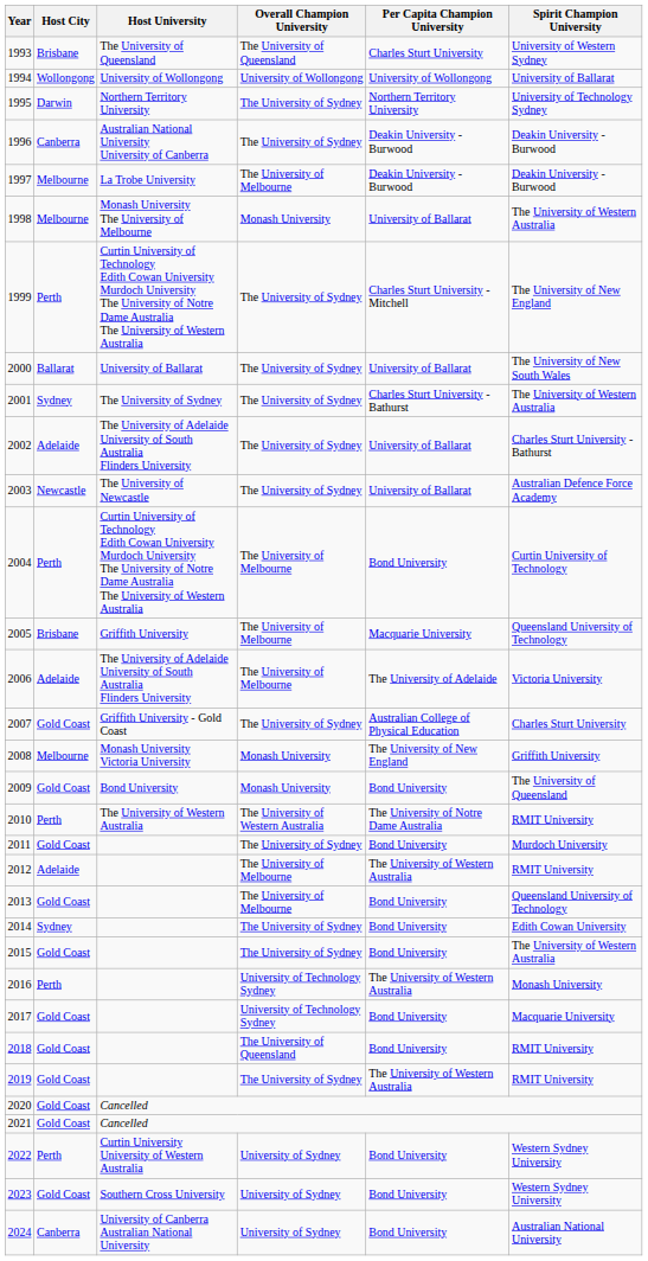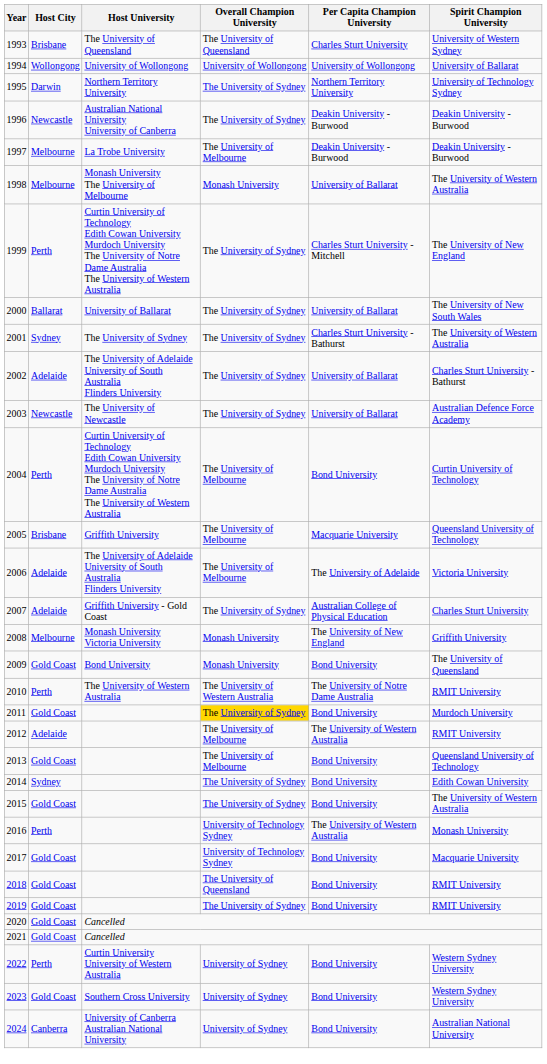 <table class="wikitable">
 <tr>
 <th>Year</th>
 <th>Host City</th>
 <th>Host University</th>
 <th>Overall Champion University</th>
 <th>Per Capita Champion University</th>
 <th>Spirit Champion University</th>
 </tr>
 <tr>
 <td>1993</td>
 <td><a href='#'>Brisbane</a></td>
 <td>The <a href='#'>University of Queensland</a></td>
 <td>The <a href='#'>University of Queensland</a></td>
 <td><a href='#'>Charles Sturt University</a></td>
 <td><a href='#'>University of Western Sydney</a></td>
 </tr>
 <tr>
 <td>1994</td>
 <td><a href='#'>Wollongong</a></td>
 <td><a href='#'>University of Wollongong</a></td>
 <td><a href='#'>University of Wollongong</a></td>
 <td><a href='#'>University of Wollongong</a></td>
 <td><a href='#'>University of Ballarat</a></td>
 </tr>
 <tr>
 <td>1995</td>
 <td><a href='#'>Darwin</a></td>
 <td><a href='#'>Northern Territory University</a></td>
 <td><a href='#'>The University of Sydney</a></td>
 <td><a href='#'>Northern Territory University</a></td>
 <td><a href='#'>University of Technology Sydney</a></td>
 </tr>
 <tr>
 <td>1996</td>
-<td><a href='#'>Canberra</a></td>
+<td><a href='#'>Newcastle</a></td>
 <td><a href='#'>Australian National University</a> <br><a href='#'>University of Canberra</a></td>
 <td>The <a href='#'>University of Sydney</a></td>
 <td><a href='#'>Deakin University</a> - Burwood</td>
 <td><a href='#'>Deakin University</a> - Burwood</td>
 </tr>
 <tr>
 <td>1997</td>
 <td><a href='#'>Melbourne</a></td>
 <td><a href='#'>La Trobe University</a></td>
 <td>The <a href='#'>University of Melbourne</a></td>
 <td><a href='#'>Deakin University</a> - Burwood</td>
 <td><a href='#'>Deakin University</a> - Burwood</td>
 </tr>
 <tr>
 <td>1998</td>
 <td><a href='#'>Melbourne</a></td>
 <td><a href='#'>Monash University</a><br>The <a href='#'>University of Melbourne</a></td>
 <td><a href='#'>Monash University</a></td>
 <td><a href='#'>University of Ballarat</a></td>
 <td>The <a href='#'>University of Western Australia</a></td>
 </tr>
 <tr>
 <td>1999</td>
 <td><a href='#'>Perth</a></td>
 <td><a href='#'>Curtin University of Technology</a><br><a href='#'>Edith Cowan University</a><br><a href='#'>Murdoch University</a><br>The <a href='#'>University of Notre Dame Australia</a><br>The <a href='#'>University of Western Australia</a></td>
 <td>The <a href='#'>University of Sydney</a></td>
 <td><a href='#'>Charles Sturt University</a> - Mitchell</td>
 <td>The <a href='#'>University of New England</a></td>
 </tr>
 <tr>
 <td>2000</td>
 <td><a href='#'>Ballarat</a></td>
 <td><a href='#'>University of Ballarat</a></td>
 <td>The <a href='#'>University of Sydney</a></td>
 <td><a href='#'>University of Ballarat</a></td>
 <td>The <a href='#'>University of New South Wales</a></td>
 </tr>
 <tr>
 <td>2001</td>
 <td><a href='#'>Sydney</a></td>
 <td>The <a href='#'>University of Sydney</a></td>
 <td>The <a href='#'>University of Sydney</a></td>
 <td><a href='#'>Charles Sturt University</a> - Bathurst</td>
 <td>The <a href='#'>University of Western Australia</a></td>
 </tr>
 <tr>
 <td>2002</td>
 <td><a href='#'>Adelaide</a></td>
 <td>The <a href='#'>University of Adelaide</a><br><a href='#'>University of South Australia</a><br><a href='#'>Flinders University</a></td>
 <td>The <a href='#'>University of Sydney</a></td>
 <td><a href='#'>University of Ballarat</a></td>
 <td><a href='#'>Charles Sturt University</a> - Bathurst</td>
 </tr>
 <tr>
 <td>2003</td>
 <td><a href='#'>Newcastle</a></td>
 <td>The <a href='#'>University of Newcastle</a></td>
 <td>The <a href='#'>University of Sydney</a></td>
 <td><a href='#'>University of Ballarat</a></td>
 <td><a href='#'>Australian Defence Force Academy</a></td>
 </tr>
 <tr>
 <td>2004</td>
 <td><a href='#'>Perth</a></td>
 <td><a href='#'>Curtin University of Technology</a><br><a href='#'>Edith Cowan University</a><br><a href='#'>Murdoch University</a><br>The <a href='#'>University of Notre Dame Australia</a><br>The <a href='#'>University of Western Australia</a></td>
 <td>The <a href='#'>University of Melbourne</a></td>
 <td><a href='#'>Bond University</a></td>
 <td><a href='#'>Curtin University of Technology</a></td>
 </tr>
 <tr>
 <td>2005</td>
 <td><a href='#'>Brisbane</a></td>
 <td><a href='#'>Griffith University</a></td>
 <td>The <a href='#'>University of Melbourne</a></td>
 <td><a href='#'>Macquarie University</a></td>
 <td><a href='#'>Queensland University of Technology</a></td>
 </tr>
 <tr>
 <td>2006</td>
 <td><a href='#'>Adelaide</a></td>
 <td>The <a href='#'>University of Adelaide</a><br><a href='#'>University of South Australia</a><br><a href='#'>Flinders University</a></td>
 <td>The <a href='#'>University of Melbourne</a></td>
 <td>The <a href='#'>University of Adelaide</a></td>
 <td><a href='#'>Victoria University</a></td>
 </tr>
 <tr>
 <td>2007</td>
-<td><a href='#'>Gold Coast</a></td>
+<td><a href='#'>Adelaide</a></td>
 <td><a href='#'>Griffith University</a> - Gold Coast</td>
 <td>The <a href='#'>University of Sydney</a></td>
 <td><a href='#'>Australian College of Physical Education</a></td>
 <td><a href='#'>Charles Sturt University</a></td>
 </tr>
 <tr>
 <td>2008</td>
 <td><a href='#'>Melbourne</a></td>
 <td><a href='#'>Monash University</a><br><a href='#'>Victoria University</a></td>
 <td><a href='#'>Monash University</a></td>
 <td>The <a href='#'>University of New England</a></td>
 <td><a href='#'>Griffith University</a></td>
 </tr>
 <tr>
 <td>2009</td>
 <td><a href='#'>Gold Coast</a></td>
 <td><a href='#'>Bond University</a></td>
 <td><a href='#'>Monash University</a></td>
 <td><a href='#'>Bond University</a></td>
 <td>The <a href='#'>University of Queensland</a></td>
 </tr>
 <tr>
 <td>2010</td>
 <td><a href='#'>Perth</a></td>
 <td>The <a href='#'>University of Western Australia</a></td>
 <td>The <a href='#'>University of Western Australia</a></td>
 <td>The <a href='#'>University of Notre Dame Australia</a></td>
 <td><a href='#'>RMIT University</a></td>
 </tr>
 <tr>
 <td>2011</td>
 <td><a href='#'>Gold Coast</a></td>
 <td></td>
-<td>The <a href='#'>University of Sydney</a></td>
+<td style="background: gold;">The <a href='#'>University of Sydney</a></td>
 <td><a href='#'>Bond University</a></td>
 <td><a href='#'>Murdoch University</a></td>
 </tr>
 <tr>
 <td>2012</td>
 <td><a href='#'>Adelaide</a></td>
 <td></td>
 <td>The <a href='#'>University of Melbourne</a></td>
 <td>The <a href='#'>University of Western Australia</a></td>
 <td><a href='#'>RMIT University</a></td>
 </tr>
 <tr>
 <td>2013</td>
 <td><a href='#'>Gold Coast</a></td>
 <td></td>
 <td>The <a href='#'>University of Melbourne</a></td>
 <td><a href='#'>Bond University</a></td>
 <td><a href='#'>Queensland University of Technology</a></td>
 </tr>
 <tr>
 <td>2014</td>
 <td><a href='#'>Sydney</a></td>
 <td></td>
 <td><a href='#'>The University of Sydney</a></td>
 <td><a href='#'>Bond University</a></td>
 <td><a href='#'>Edith Cowan University</a></td>
 </tr>
 <tr>
 <td>2015</td>
 <td><a href='#'>Gold Coast</a></td>
 <td></td>
 <td><a href='#'>The University of Sydney</a></td>
 <td><a href='#'>Bond University</a></td>
 <td>The <a href='#'>University of Western Australia</a></td>
 </tr>
 <tr>
 <td>2016</td>
 <td><a href='#'>Perth</a></td>
 <td></td>
 <td><a href='#'>University of Technology Sydney</a></td>
 <td>The <a href='#'>University of Western Australia</a></td>
 <td><a href='#'>Monash University</a></td>
 </tr>
 <tr>
 <td>2017</td>
 <td><a href='#'>Gold Coast</a></td>
 <td></td>
 <td><a href='#'>University of Technology Sydney</a></td>
 <td><a href='#'>Bond University</a></td>
 <td><a href='#'>Macquarie University</a></td>
 </tr>
 <tr>
 <td><a href='#'>2018</a></td>
 <td><a href='#'>Gold Coast</a></td>
 <td></td>
 <td><a href='#'>The University of Queensland</a></td>
 <td><a href='#'>Bond University</a></td>
 <td><a href='#'>RMIT University</a></td>
 </tr>
 <tr>
 <td><a href='#'>2019</a></td>
 <td><a href='#'>Gold Coast</a></td>
 <td></td>
 <td><a href='#'>The University of Sydney</a></td>
-<td>The <a href='#'>University of Western Australia</a></td>
+<td><a href='#'>Bond University</a></td>
 <td><a href='#'>RMIT University</a></td>
 </tr>
 <tr>
 <td>2020</td>
 <td><a href='#'>Gold Coast</a></td>
 <td colspan="8"><em>Cancelled</em></td>
 </tr>
 <tr>
 <td>2021</td>
 <td><a href='#'>Gold Coast</a></td>
 <td colspan="8"><em>Cancelled</em></td>
 </tr>
 <tr>
 <td><a href='#'>2022</a></td>
 <td><a href='#'>Perth</a></td>
 <td><a href='#'>Curtin University</a><br><a href='#'>University of Western Australia</a></td>
 <td><a href='#'>University of Sydney</a></td>
 <td><a href='#'>Bond University</a></td>
 <td><a href='#'>Western Sydney University</a></td>
 </tr>
 <tr>
 <td><a href='#'>2023</a></td>
 <td><a href='#'>Gold Coast</a></td>
 <td><a href='#'>Southern Cross University</a></td>
 <td><a href='#'>University of Sydney</a></td>
 <td><a href='#'>Bond University</a></td>
 <td><a href='#'>Western Sydney University</a></td>
 </tr>
 <tr>
 <td><a href='#'>2024</a></td>
 <td><a href='#'>Canberra</a></td>
 <td><a href='#'>University of Canberra</a><br><a href='#'>Australian National University</a></td>
 <td><a href='#'>University of Sydney</a></td>
 <td><a href='#'>Bond University</a></td>
 <td><a href='#'>Australian National University</a></td>
 </tr>
 </table>
